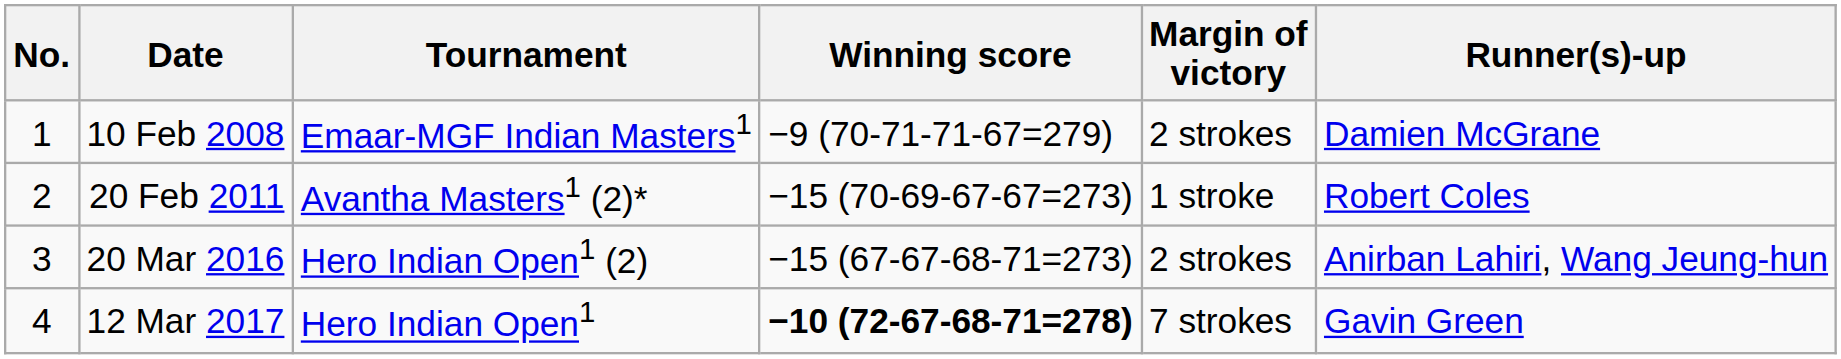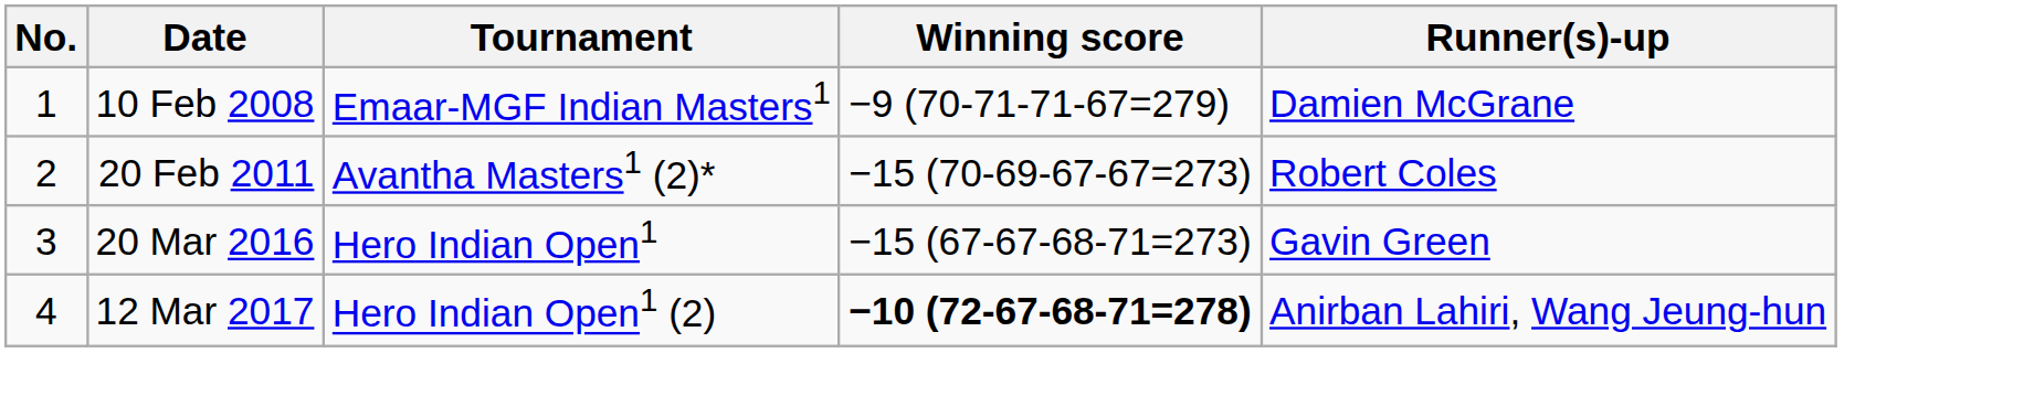 <table class="wikitable" style="font-size:95%;">
 <tr>
 <th>No.</th>
 <th>Date</th>
 <th>Tournament</th>
 <th>Winning score</th>
-<th>Margin of<br>victory</th>
 <th>Runner(s)-up</th>
 </tr>
 <tr>
 <td align=center>1</td>
 <td align=right>10 Feb <a href='#'>2008</a></td>
 <td><a href='#'>Emaar-MGF Indian Masters</a><sup>1</sup></td>
 <td>−9 (70-71-71-67=279)</td>
-<td>2 strokes</td>
 <td> <a href='#'>Damien McGrane</a></td>
 </tr>
 <tr>
 <td align=center>2</td>
 <td align=right>20 Feb <a href='#'>2011</a></td>
 <td><a href='#'>Avantha Masters</a><sup>1</sup> (2)*</td>
 <td>−15 (70-69-67-67=273)</td>
-<td>1 stroke</td>
 <td> <a href='#'>Robert Coles</a></td>
 </tr>
 <tr>
 <td align=center>3</td>
 <td align=right>20 Mar <a href='#'>2016</a></td>
-<td><a href='#'>Hero Indian Open</a><sup>1</sup> (2)</td>
+<td><a href='#'>Hero Indian Open</a><sup>1</sup></td>
 <td>−15 (67-67-68-71=273)</td>
-<td>2 strokes</td>
-<td> <a href='#'>Anirban Lahiri</a>,  <a href='#'>Wang Jeung-hun</a></td>
+<td> <a href='#'>Gavin Green</a></td>
 </tr>
 <tr>
 <td align=center>4</td>
 <td align=right>12 Mar <a href='#'>2017</a></td>
-<td><a href='#'>Hero Indian Open</a><sup>1</sup></td>
+<td><a href='#'>Hero Indian Open</a><sup>1</sup> (2)</td>
 <td><strong>−10 (72-67-68-71=278)</strong></td>
-<td>7 strokes</td>
-<td> <a href='#'>Gavin Green</a></td>
+<td> <a href='#'>Anirban Lahiri</a>,  <a href='#'>Wang Jeung-hun</a></td>
 </tr>
 </table>
